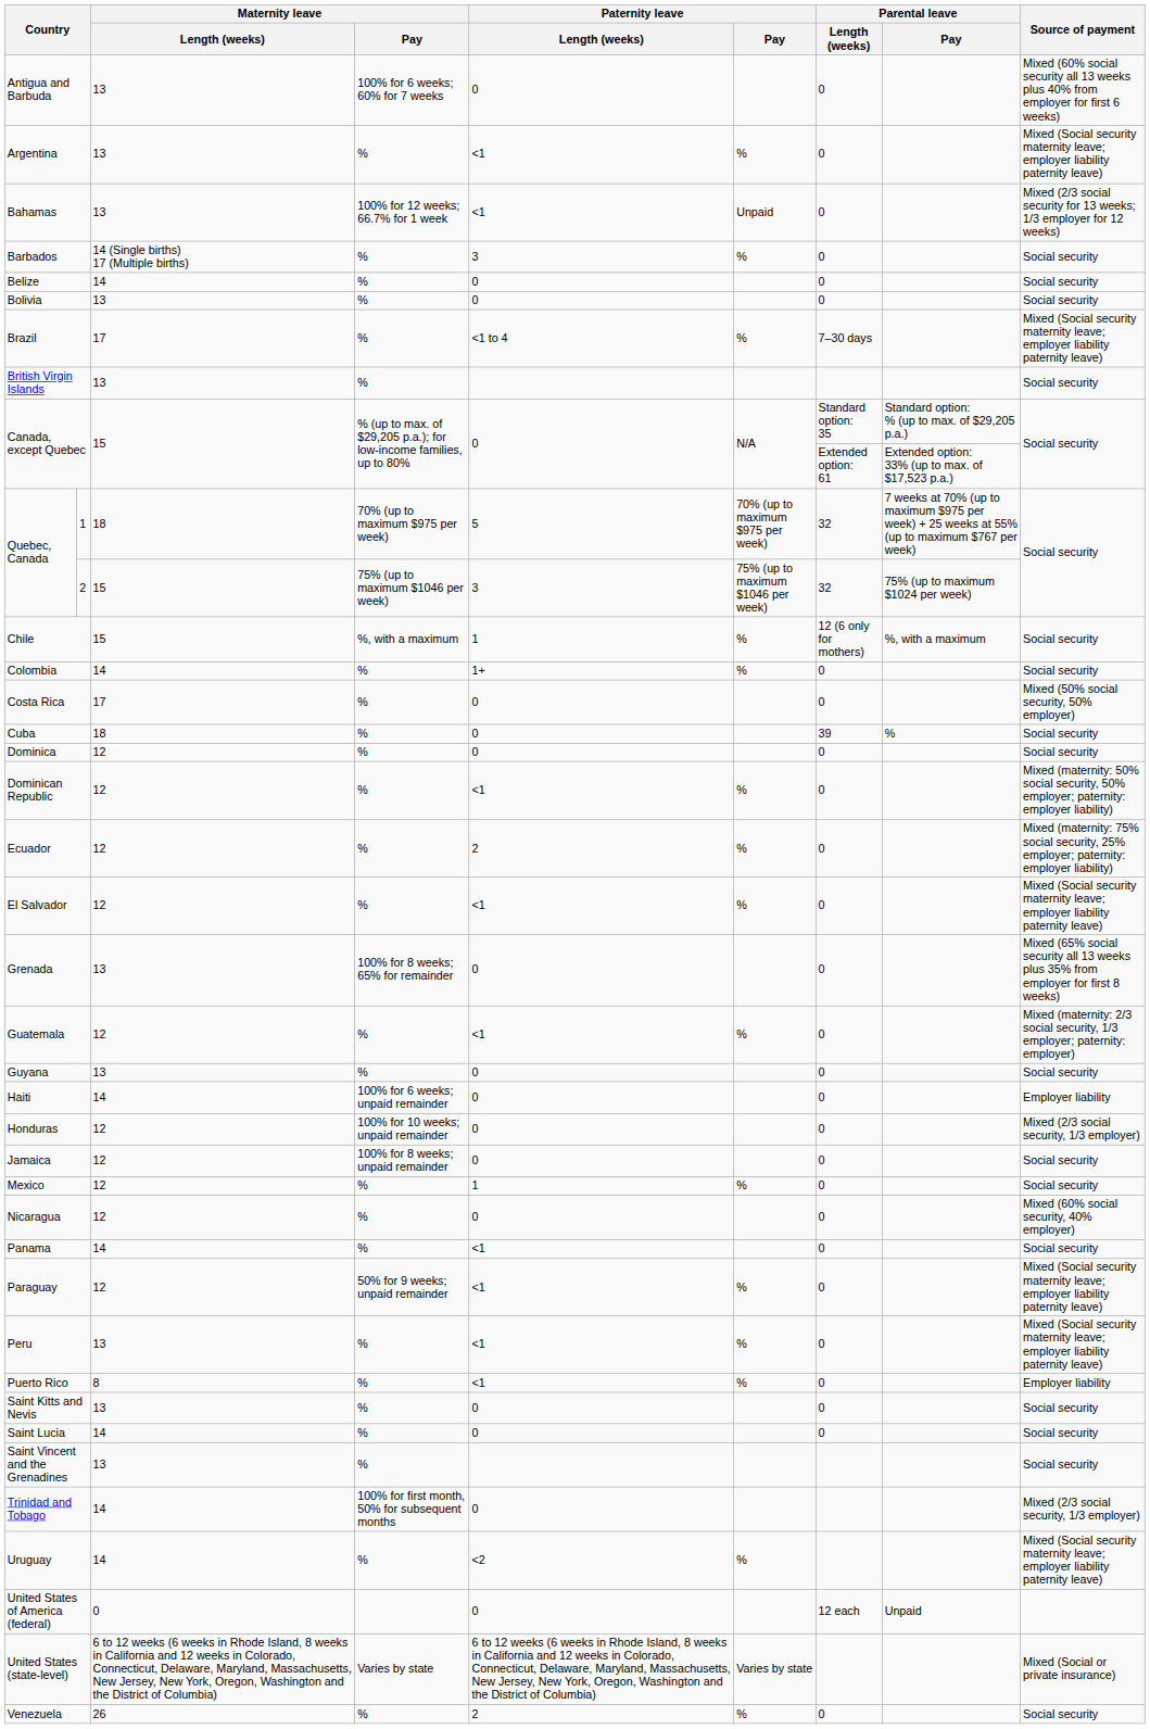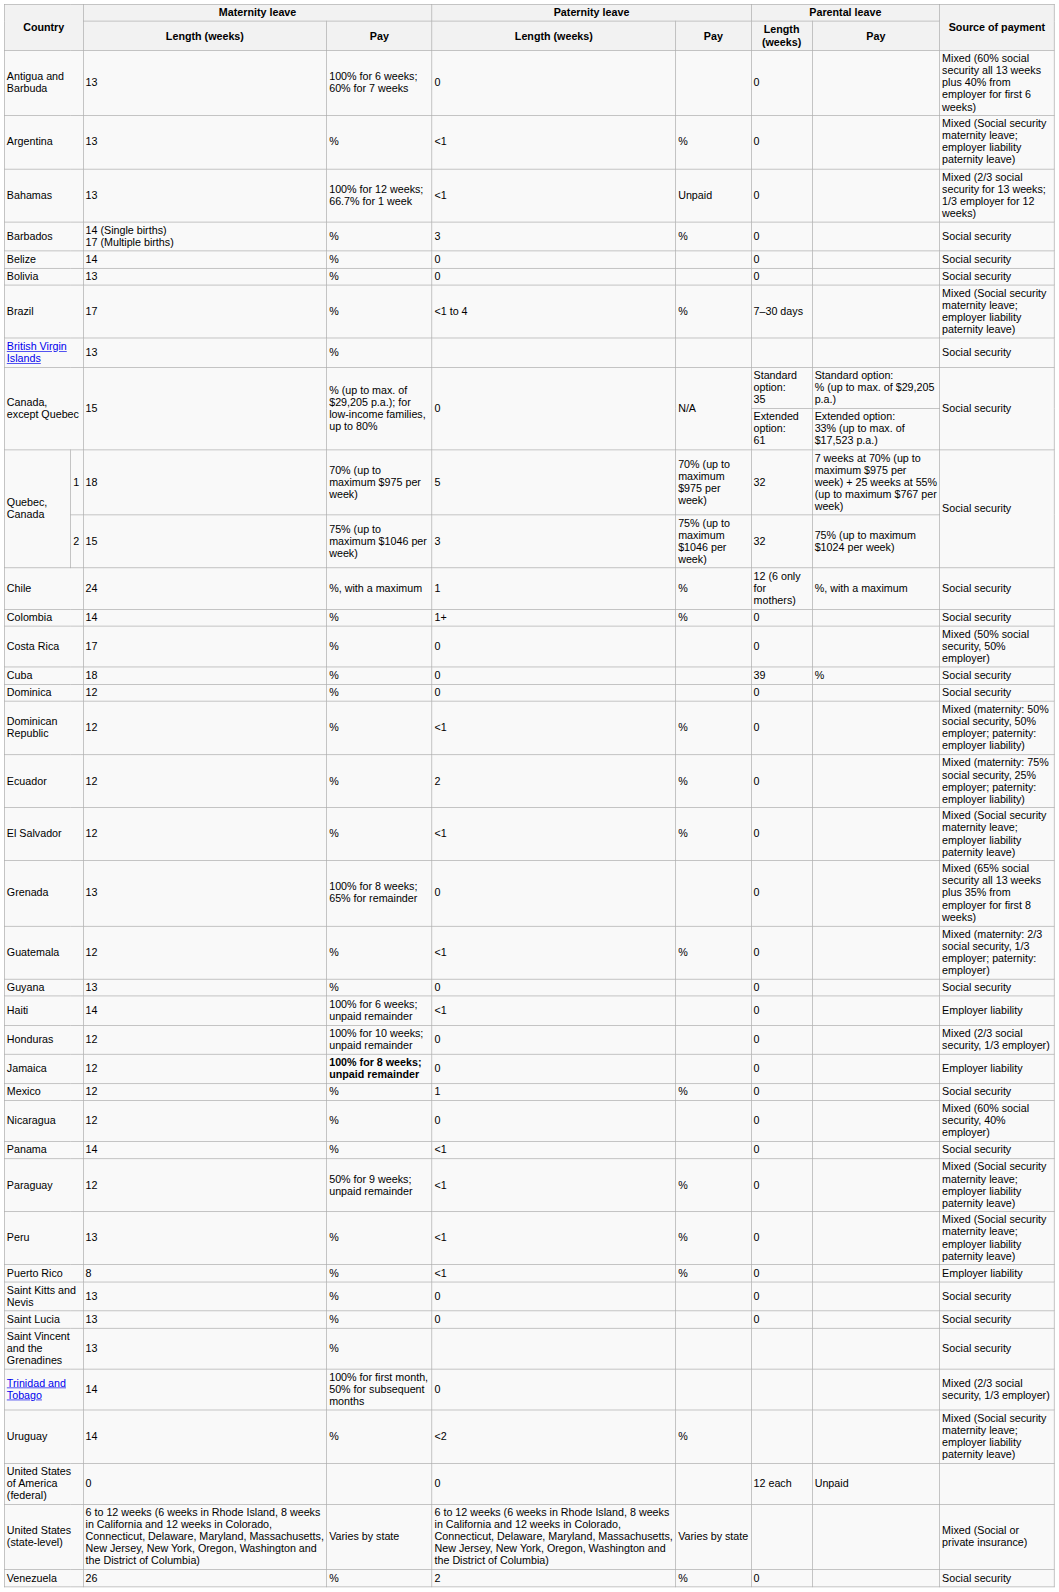 <table class="wikitable sortable">
 <tr>
 <th rowspan=2 colspan=2>Country</th>
 <th colspan=2>Maternity leave</th>
 <th colspan=2>Paternity leave</th>
 <th colspan=2>Parental leave</th>
 <th rowspan=2>Source of payment</th>
 </tr>
 <tr>
 <th>Length (weeks)</th>
 <th>Pay</th>
 <th>Length (weeks)</th>
 <th>Pay</th>
 <th>Length (weeks)</th>
 <th>Pay</th>
 </tr>
 <tr>
 <td colspan=2>Antigua and Barbuda</td>
 <td>13</td>
 <td>100% for 6 weeks; 60% for 7 weeks</td>
 <td>0</td>
 <td></td>
 <td>0</td>
 <td></td>
 <td>Mixed (60% social security all 13 weeks plus 40% from employer for first 6 weeks)</td>
 </tr>
 <tr>
 <td colspan=2>Argentina</td>
 <td>13</td>
 <td>%</td>
 <td><1</td>
 <td>%</td>
 <td>0</td>
 <td></td>
 <td>Mixed (Social security maternity leave; employer liability paternity leave)</td>
 </tr>
 <tr>
 <td colspan=2>Bahamas</td>
 <td>13</td>
 <td>100% for 12 weeks; 66.7% for 1 week</td>
 <td><1</td>
 <td>Unpaid</td>
 <td>0</td>
 <td></td>
 <td>Mixed (2/3 social security for 13 weeks; 1/3 employer for 12 weeks)</td>
 </tr>
 <tr>
 <td colspan=2>Barbados</td>
 <td>14 (Single births) <br> 17 (Multiple births) </td>
 <td>%</td>
 <td>3</td>
 <td>%</td>
 <td>0</td>
 <td></td>
 <td>Social security</td>
 </tr>
 <tr>
 <td colspan=2>Belize</td>
 <td>14</td>
 <td>%</td>
 <td>0</td>
 <td></td>
 <td>0</td>
 <td></td>
 <td>Social security</td>
 </tr>
 <tr>
 <td colspan=2>Bolivia</td>
 <td>13</td>
 <td>%</td>
 <td>0</td>
 <td></td>
 <td>0</td>
 <td></td>
 <td>Social security</td>
 </tr>
 <tr>
 <td colspan=2>Brazil</td>
 <td>17</td>
 <td>%</td>
 <td><1 to 4</td>
 <td>%</td>
 <td>7–30 days</td>
 <td></td>
 <td>Mixed (Social security maternity leave; employer liability paternity leave)</td>
 </tr>
 <tr>
 <td colspan=2><a href='#'>British Virgin Islands</a></td>
 <td>13</td>
 <td>%</td>
 <td></td>
 <td></td>
 <td></td>
 <td></td>
 <td>Social security</td>
 </tr>
 <tr>
 <td colspan="2" rowspan="2">Canada, except Quebec</td>
 <td rowspan="2">15</td>
 <td rowspan="2">% (up to max. of $29,205 p.a.); for low-income families, up to 80%</td>
 <td rowspan="2">0</td>
 <td rowspan="2">N/A</td>
 <td>Standard option:<br>35</td>
 <td>Standard option:<br>% (up to max. of $29,205 p.a.)</td>
 <td rowspan="2">Social security</td>
 </tr>
 <tr>
 <td>Extended option:<br>61</td>
 <td>Extended option:<br>33% (up to max. of $17,523 p.a.)</td>
 </tr>
 <tr>
 <td rowspan="2">Quebec, Canada</td>
 <td>1</td>
 <td>18</td>
 <td>70% (up to maximum $975 per week)</td>
 <td>5</td>
 <td>70% (up to maximum $975 per week)</td>
 <td>32</td>
 <td>7 weeks at 70% (up to maximum $975 per week) + 25 weeks at 55% (up to maximum $767 per week)</td>
 <td rowspan="2">Social security</td>
 </tr>
 <tr>
 <td>2</td>
 <td>15</td>
 <td>75% (up to maximum $1046 per week)</td>
 <td>3</td>
 <td>75% (up to maximum $1046 per week)</td>
 <td>32</td>
 <td>75% (up to maximum $1024 per week)</td>
 </tr>
 <tr>
 <td colspan=2>Chile</td>
-<td>15</td>
+<td>24</td>
 <td>%, with a maximum</td>
 <td>1</td>
 <td>%</td>
 <td>12 (6 only for mothers)</td>
 <td>%, with a maximum</td>
 <td>Social security</td>
 </tr>
 <tr>
 <td colspan=2>Colombia</td>
 <td>14</td>
 <td>%</td>
 <td>1+</td>
 <td>%</td>
 <td>0</td>
 <td></td>
 <td>Social security</td>
 </tr>
 <tr>
 <td colspan=2>Costa Rica</td>
 <td>17</td>
 <td>%</td>
 <td>0</td>
 <td></td>
 <td>0</td>
 <td></td>
 <td>Mixed (50% social security, 50% employer)</td>
 </tr>
 <tr>
 <td colspan=2>Cuba</td>
 <td>18</td>
 <td>%</td>
 <td>0</td>
 <td></td>
 <td>39</td>
 <td>%</td>
 <td>Social security</td>
 </tr>
 <tr>
 <td colspan=2>Dominica</td>
 <td>12</td>
 <td>%</td>
 <td>0</td>
 <td></td>
 <td>0</td>
 <td></td>
 <td>Social security</td>
 </tr>
 <tr>
 <td colspan=2>Dominican Republic</td>
 <td>12</td>
 <td>%</td>
 <td><1</td>
 <td>%</td>
 <td>0</td>
 <td></td>
 <td>Mixed (maternity: 50% social security, 50% employer; paternity: employer liability)</td>
 </tr>
 <tr>
 <td colspan=2>Ecuador</td>
 <td>12</td>
 <td>%</td>
 <td>2</td>
 <td>%</td>
 <td>0</td>
 <td></td>
 <td>Mixed (maternity: 75% social security, 25% employer; paternity: employer liability)</td>
 </tr>
 <tr>
 <td colspan=2>El Salvador</td>
 <td>12</td>
 <td>%</td>
 <td><1</td>
 <td>%</td>
 <td>0</td>
 <td></td>
 <td>Mixed (Social security maternity leave; employer liability paternity leave)</td>
 </tr>
 <tr>
 <td colspan=2>Grenada</td>
 <td>13</td>
 <td>100% for 8 weeks; 65% for remainder</td>
 <td>0</td>
 <td></td>
 <td>0</td>
 <td></td>
 <td>Mixed (65% social security all 13 weeks plus 35% from employer for first 8 weeks)</td>
 </tr>
 <tr>
 <td colspan=2>Guatemala</td>
 <td>12</td>
 <td>%</td>
 <td><1</td>
 <td>%</td>
 <td>0</td>
 <td></td>
 <td>Mixed (maternity: 2/3 social security, 1/3 employer; paternity: employer)</td>
 </tr>
 <tr>
 <td colspan=2>Guyana</td>
 <td>13</td>
 <td>%</td>
 <td>0</td>
 <td></td>
 <td>0</td>
 <td></td>
 <td>Social security</td>
 </tr>
 <tr>
 <td colspan=2>Haiti</td>
 <td>14</td>
 <td>100% for 6 weeks; unpaid remainder</td>
-<td>0</td>
+<td><1</td>
 <td></td>
 <td>0</td>
 <td></td>
 <td>Employer liability</td>
 </tr>
 <tr>
 <td colspan=2>Honduras</td>
 <td>12</td>
 <td>100% for 10 weeks; unpaid remainder</td>
 <td>0</td>
 <td></td>
 <td>0</td>
 <td></td>
 <td>Mixed (2/3 social security, 1/3 employer)</td>
 </tr>
 <tr>
 <td colspan=2>Jamaica</td>
 <td>12</td>
-<td>100% for 8 weeks; unpaid remainder</td>
+<td><strong>100% for 8 weeks; unpaid remainder</strong></td>
 <td>0</td>
 <td></td>
 <td>0</td>
 <td></td>
-<td>Social security</td>
+<td>Employer liability</td>
 </tr>
 <tr>
 <td colspan=2>Mexico</td>
 <td>12</td>
 <td>%</td>
 <td>1</td>
 <td>%</td>
 <td>0</td>
 <td></td>
 <td>Social security</td>
 </tr>
 <tr>
 <td colspan=2>Nicaragua</td>
 <td>12</td>
 <td>%</td>
 <td>0</td>
 <td></td>
 <td>0</td>
 <td></td>
 <td>Mixed (60% social security, 40% employer)</td>
 </tr>
 <tr>
 <td colspan=2>Panama</td>
 <td>14</td>
 <td>%</td>
 <td><1</td>
 <td></td>
 <td>0</td>
 <td></td>
 <td>Social security</td>
 </tr>
 <tr>
 <td colspan=2>Paraguay</td>
 <td>12</td>
 <td>50% for 9 weeks; unpaid remainder</td>
 <td><1</td>
 <td>%</td>
 <td>0</td>
 <td></td>
 <td>Mixed (Social security maternity leave; employer liability paternity leave)</td>
 </tr>
 <tr>
 <td colspan=2>Peru</td>
 <td>13</td>
 <td>%</td>
 <td><1</td>
 <td>%</td>
 <td>0</td>
 <td></td>
 <td>Mixed (Social security maternity leave; employer liability paternity leave)</td>
 </tr>
 <tr>
 <td colspan=2>Puerto Rico</td>
 <td>8</td>
 <td>%</td>
 <td><1</td>
 <td>%</td>
 <td>0</td>
 <td></td>
 <td>Employer liability</td>
 </tr>
 <tr>
 <td colspan=2>Saint Kitts and Nevis</td>
 <td>13</td>
 <td>%</td>
 <td>0</td>
 <td></td>
 <td>0</td>
 <td></td>
 <td>Social security</td>
 </tr>
 <tr>
 <td colspan=2>Saint Lucia</td>
-<td>14</td>
+<td>13</td>
 <td>%</td>
 <td>0</td>
 <td></td>
 <td>0</td>
 <td></td>
 <td>Social security</td>
 </tr>
 <tr>
 <td colspan=2>Saint Vincent and the Grenadines</td>
 <td>13</td>
 <td>%</td>
 <td></td>
 <td></td>
 <td></td>
 <td></td>
 <td>Social security</td>
 </tr>
 <tr>
 <td colspan=2><a href='#'>Trinidad and Tobago</a></td>
 <td>14</td>
 <td>100% for first month, 50% for subsequent months</td>
 <td>0</td>
 <td></td>
 <td></td>
 <td></td>
 <td>Mixed (2/3 social security, 1/3 employer)</td>
 </tr>
 <tr>
 <td colspan=2>Uruguay</td>
 <td>14</td>
 <td>%</td>
 <td><2</td>
 <td>%</td>
 <td></td>
 <td></td>
 <td>Mixed (Social security maternity leave; employer liability paternity leave)</td>
 </tr>
 <tr>
 <td colspan=2>United States of America (federal)</td>
 <td>0</td>
 <td></td>
 <td>0</td>
 <td></td>
 <td>12 each</td>
 <td>Unpaid</td>
 <td></td>
 </tr>
 <tr>
 <td colspan=2>United States (state-level)</td>
 <td>6 to 12 weeks (6 weeks in Rhode Island, 8 weeks in California and 12 weeks in Colorado, Connecticut, Delaware, Maryland, Massachusetts, New Jersey, New York, Oregon, Washington and the District of Columbia)</td>
 <td>Varies by state</td>
 <td>6 to 12 weeks (6 weeks in Rhode Island, 8 weeks in California and 12 weeks in Colorado, Connecticut, Delaware, Maryland, Massachusetts, New Jersey, New York, Oregon, Washington and the District of Columbia)</td>
 <td>Varies by state</td>
 <td></td>
 <td></td>
 <td>Mixed (Social or private insurance)</td>
 </tr>
 <tr>
 <td colspan=2>Venezuela</td>
 <td>26</td>
 <td>%</td>
 <td>2</td>
 <td>%</td>
 <td>0</td>
 <td></td>
 <td>Social security</td>
 </tr>
 </table>
